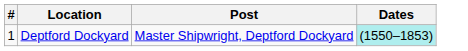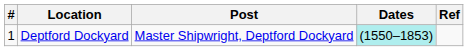 <table class="wikitable">
 <tr>
 <th>#</th>
 <th>Location</th>
 <th>Post</th>
 <th>Dates</th>
+<th>Ref</th>
 </tr>
 <tr>
 <td>1</td>
 <td><a href='#'>Deptford Dockyard</a></td>
 <td><a href='#'>Master Shipwright, Deptford Dockyard</a></td>
 <td style="background: paleturquoise;">(1550–1853)</td>
+<td></td>
 </tr>
 </table>
